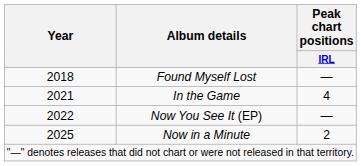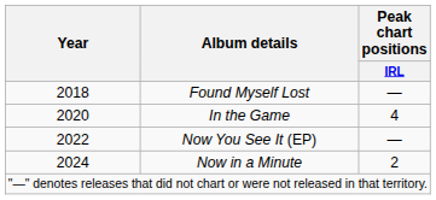 <table class="wikitable" style="text-align: center; ">
 <tr>
 <th scope="col" rowspan="2">Year</th>
 <th scope="col" rowspan="2" style="width:230px;">Album details</th>
 <th scope="col">Peak chart positions</th>
 </tr>
 <tr style="font-size: smaller; ">
 <th scope="col" style="width:30px;"><a href='#'>IRL</a><br></th>
 </tr>
 <tr>
 <td>2018</td>
 <td><em>Found Myself Lost</em></td>
 <td>—</td>
 </tr>
 <tr>
-<td>2021</td>
+<td>2020</td>
 <td><em>In the Game</em></td>
 <td>4<br></td>
 </tr>
 <tr>
 <td>2022</td>
 <td><em>Now You See It</em> (EP)</td>
 <td>—</td>
 </tr>
 <tr>
-<td>2025</td>
+<td>2024</td>
 <td><em>Now in a Minute</em></td>
 <td>2</td>
 </tr>
 <tr>
 <td colspan="3" style="text-align:center; font-size:85%">"—" denotes releases that did not chart or were not released in that territory.</td>
 </tr>
 </table>
